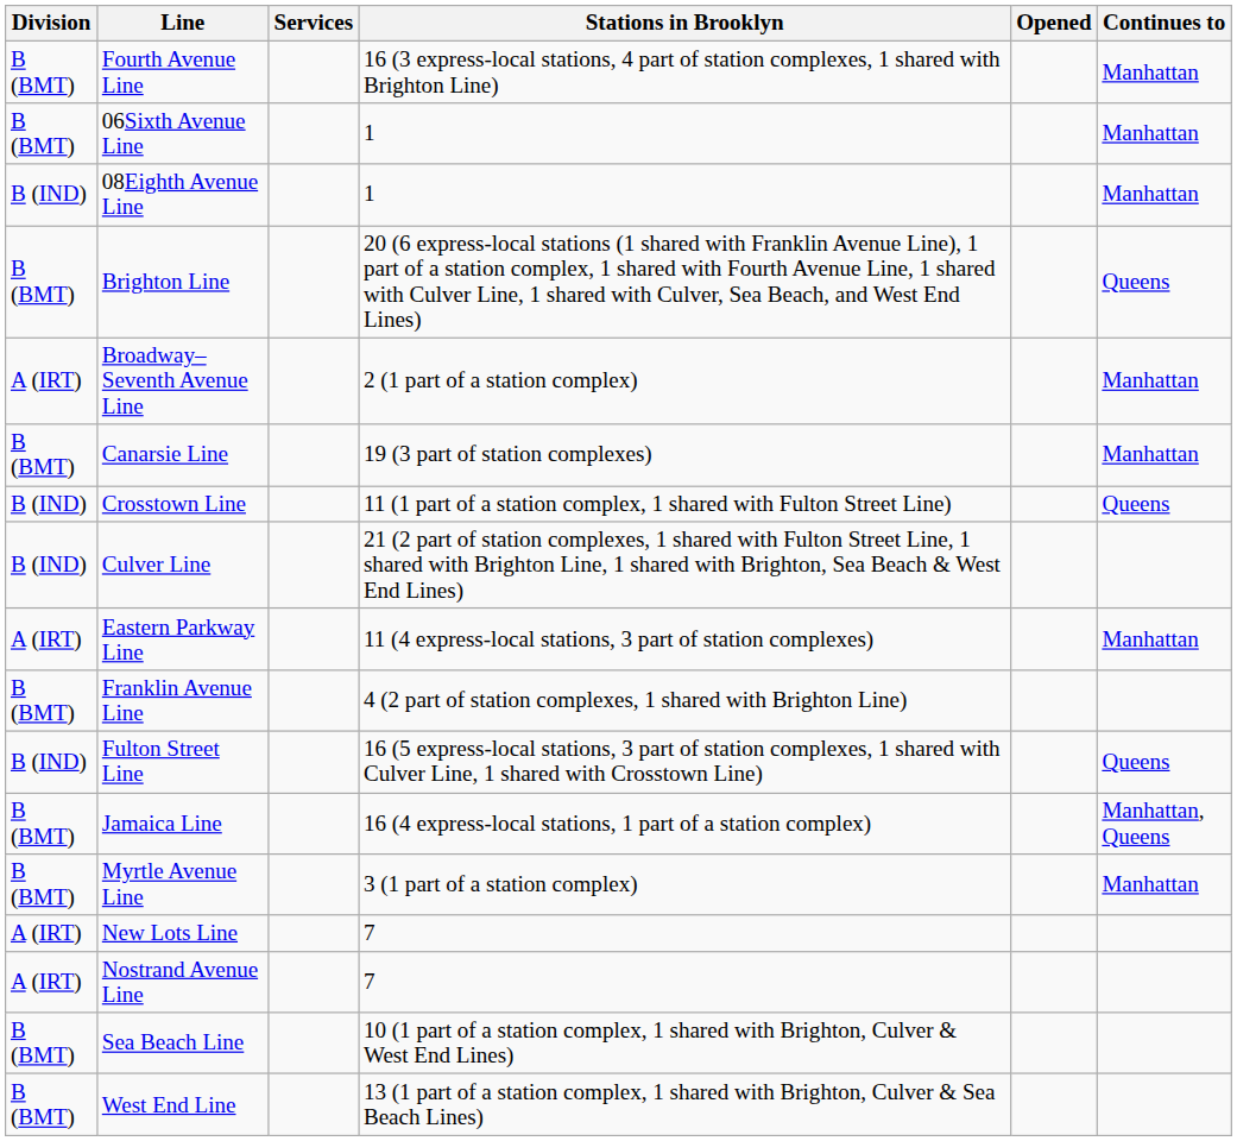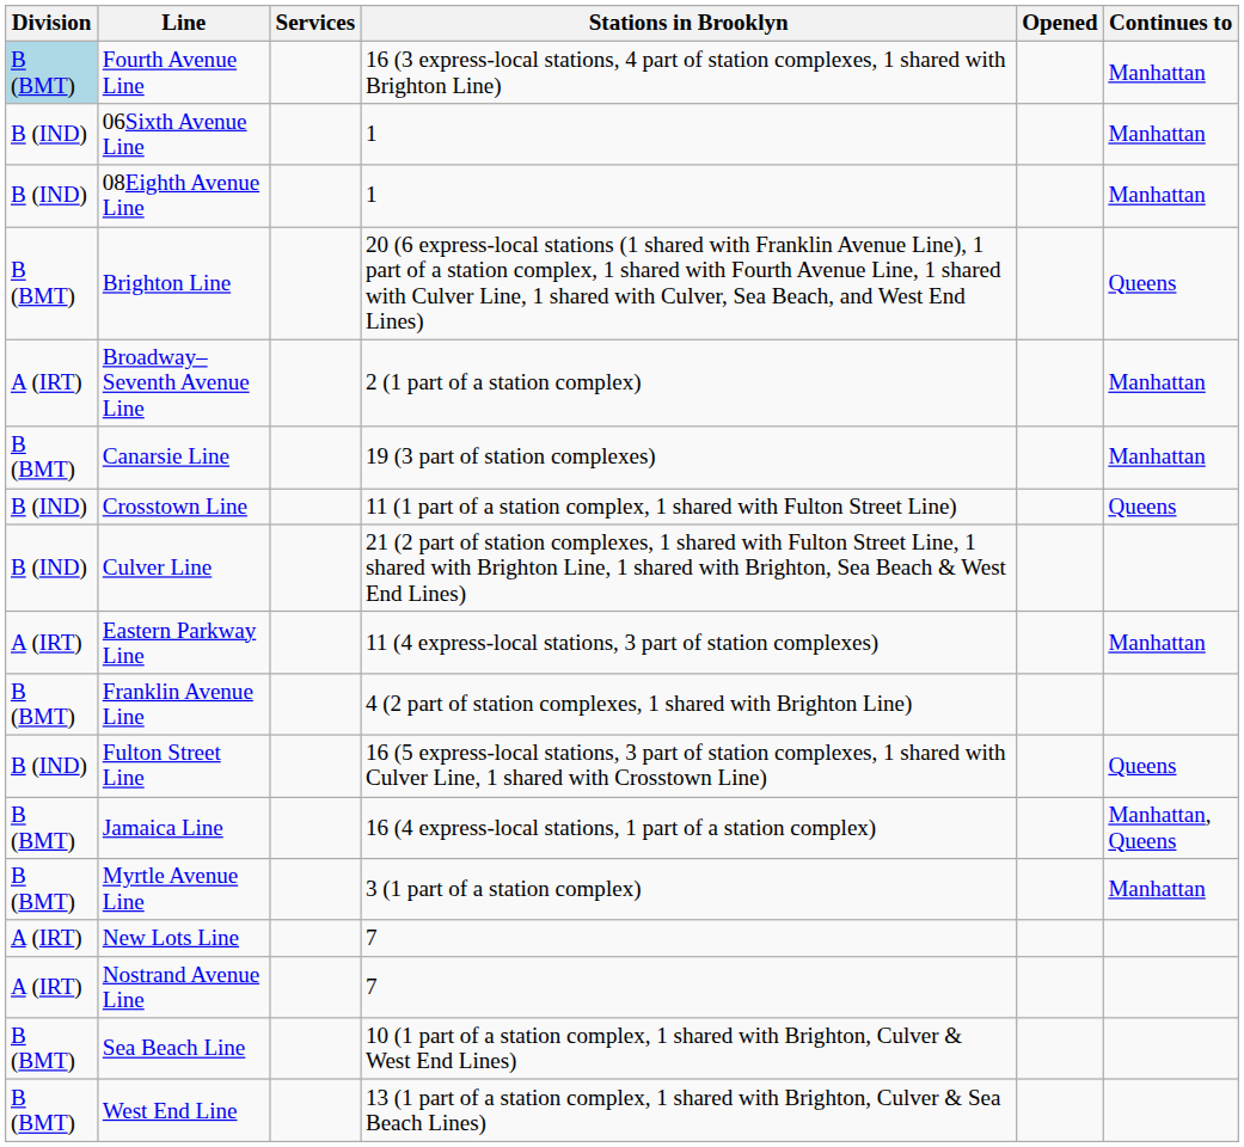 <table class="wikitable sortable">
 <tr>
 <th>Division</th>
 <th>Line</th>
 <th class=unsortable>Services</th>
 <th class=unsortable>Stations in Brooklyn</th>
 <th>Opened</th>
 <th>Continues to</th>
 </tr>
 <tr>
-<td><a href='#'>B</a> (<a href='#'>BMT</a>)</td>
+<td style="background: lightblue;"><a href='#'>B</a> (<a href='#'>BMT</a>)</td>
 <td><a href='#'>Fourth Avenue Line</a></td>
 <td></td>
 <td>16 (3 express-local stations, 4 part of station complexes, 1 shared with Brighton Line)</td>
 <td></td>
 <td><a href='#'>Manhattan</a></td>
 </tr>
 <tr>
-<td><a href='#'>B</a> (<a href='#'>BMT</a>)</td>
+<td><a href='#'>B</a> (<a href='#'>IND</a>)</td>
 <td> <span>06</span><a href='#'>Sixth Avenue Line</a></td>
 <td></td>
 <td>1</td>
 <td></td>
 <td><a href='#'>Manhattan</a></td>
 </tr>
 <tr>
 <td><a href='#'>B</a> (<a href='#'>IND</a>)</td>
 <td> <span>08</span><a href='#'>Eighth Avenue Line</a></td>
 <td></td>
 <td>1</td>
 <td></td>
 <td><a href='#'>Manhattan</a></td>
 </tr>
 <tr>
 <td><a href='#'>B</a> (<a href='#'>BMT</a>)</td>
 <td><a href='#'>Brighton Line</a></td>
 <td></td>
 <td>20 (6 express-local stations (1 shared with Franklin Avenue Line), 1 part of a station complex, 1 shared with Fourth Avenue Line, 1 shared with Culver Line, 1 shared with Culver, Sea Beach, and West End Lines)</td>
 <td></td>
 <td><a href='#'>Queens</a></td>
 </tr>
 <tr>
 <td><a href='#'>A</a> (<a href='#'>IRT</a>)</td>
 <td> <a href='#'>Broadway–Seventh Avenue Line</a></td>
 <td></td>
 <td>2 (1 part of a station complex)</td>
 <td></td>
 <td><a href='#'>Manhattan</a></td>
 </tr>
 <tr>
 <td><a href='#'>B</a> (<a href='#'>BMT</a>)</td>
 <td> <a href='#'>Canarsie Line</a></td>
 <td></td>
 <td>19 (3 part of station complexes)</td>
 <td></td>
 <td><a href='#'>Manhattan</a></td>
 </tr>
 <tr>
 <td><a href='#'>B</a> (<a href='#'>IND</a>)</td>
 <td> <a href='#'>Crosstown Line</a></td>
 <td></td>
 <td>11 (1 part of a station complex, 1 shared with Fulton Street Line)</td>
 <td></td>
 <td><a href='#'>Queens</a></td>
 </tr>
 <tr>
 <td><a href='#'>B</a> (<a href='#'>IND</a>)</td>
 <td><a href='#'>Culver Line</a></td>
 <td></td>
 <td>21 (2 part of station complexes, 1 shared with Fulton Street Line, 1 shared with Brighton Line, 1 shared with Brighton, Sea Beach & West End Lines)</td>
 <td></td>
 <td></td>
 </tr>
 <tr>
 <td><a href='#'>A</a> (<a href='#'>IRT</a>)</td>
 <td><a href='#'>Eastern Parkway Line</a></td>
 <td></td>
 <td>11 (4 express-local stations, 3 part of station complexes)</td>
 <td></td>
 <td><a href='#'>Manhattan</a></td>
 </tr>
 <tr>
 <td><a href='#'>B</a> (<a href='#'>BMT</a>)</td>
 <td><a href='#'>Franklin Avenue Line</a></td>
 <td></td>
 <td>4 (2 part of station complexes, 1 shared with Brighton Line)</td>
 <td></td>
 <td></td>
 </tr>
 <tr>
 <td><a href='#'>B</a> (<a href='#'>IND</a>)</td>
 <td><a href='#'>Fulton Street Line</a></td>
 <td></td>
 <td>16 (5 express-local stations, 3 part of station complexes, 1 shared with Culver Line, 1 shared with Crosstown Line)</td>
 <td></td>
 <td><a href='#'>Queens</a></td>
 </tr>
 <tr>
 <td><a href='#'>B</a> (<a href='#'>BMT</a>)</td>
 <td><a href='#'>Jamaica Line</a></td>
 <td></td>
 <td>16 (4 express-local stations, 1 part of a station complex)</td>
 <td></td>
 <td><a href='#'>Manhattan</a>, <a href='#'>Queens</a></td>
 </tr>
 <tr>
 <td><a href='#'>B</a> (<a href='#'>BMT</a>)</td>
 <td><a href='#'>Myrtle Avenue Line</a></td>
 <td></td>
 <td>3 (1 part of a station complex)</td>
 <td></td>
 <td><a href='#'>Manhattan</a></td>
 </tr>
 <tr>
 <td><a href='#'>A</a> (<a href='#'>IRT</a>)</td>
 <td><a href='#'>New Lots Line</a></td>
 <td></td>
 <td>7</td>
 <td></td>
 <td></td>
 </tr>
 <tr>
 <td><a href='#'>A</a> (<a href='#'>IRT</a>)</td>
 <td><a href='#'>Nostrand Avenue Line</a></td>
 <td></td>
 <td>7</td>
 <td></td>
 <td></td>
 </tr>
 <tr>
 <td><a href='#'>B</a> (<a href='#'>BMT</a>)</td>
 <td><a href='#'>Sea Beach Line</a></td>
 <td></td>
 <td>10 (1 part of a station complex, 1 shared with Brighton, Culver & West End Lines)</td>
 <td></td>
 <td></td>
 </tr>
 <tr>
 <td><a href='#'>B</a> (<a href='#'>BMT</a>)</td>
 <td><a href='#'>West End Line</a></td>
 <td></td>
 <td>13 (1 part of a station complex, 1 shared with Brighton, Culver & Sea Beach Lines)</td>
 <td></td>
 <td></td>
 </tr>
 </table>
